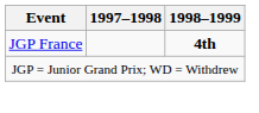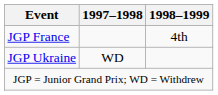 <table class="wikitable" style="text-align:center">
 <tr>
 <th>Event</th>
 <th>1997–1998</th>
 <th>1998–1999</th>
 </tr>
 <tr>
 <td align=left><a href='#'>JGP France</a></td>
 <td></td>
-<td><strong>4th</strong></td>
+<td>4th</td>
+</tr>
+<tr>
+<td align=left><a href='#'>JGP Ukraine</a></td>
+<td>WD</td>
+<td></td>
 </tr>
 <tr>
 <td colspan=3 align=center><small> JGP = Junior Grand Prix; WD = Withdrew </small></td>
 </tr>
 </table>
